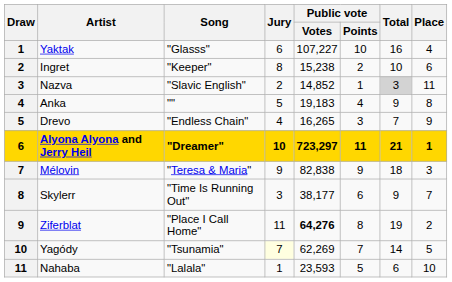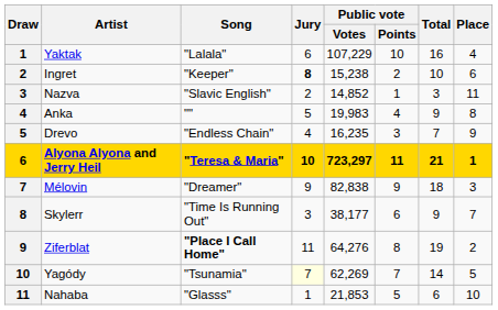 <table class="sortable wikitable plainrowheaders" style="margin: 1em auto 1em auto; text-align:center;">
 <tr>
 <th rowspan="2">Draw</th>
 <th rowspan="2">Artist</th>
 <th rowspan="2">Song</th>
 <th rowspan="2">Jury</th>
 <th colspan="2">Public vote</th>
 <th rowspan="2">Total</th>
 <th rowspan="2">Place</th>
 </tr>
 <tr>
 <th>Votes</th>
 <th>Points</th>
 </tr>
 <tr>
 <th scope="row" style="text-align:center">1</th>
 <td align="left"><a href='#'>Yaktak</a></td>
-<td align="left">"Glasss"</td>
+<td align="left">"Lalala"</td>
 <td>6</td>
-<td>107,227</td>
+<td>107,229</td>
 <td>10</td>
 <td>16</td>
 <td>4</td>
 </tr>
 <tr>
 <th scope="row" style="text-align:center">2</th>
 <td align="left">Ingret</td>
 <td align="left">"Keeper"</td>
-<td>8</td>
+<td><strong>8</strong></td>
 <td>15,238</td>
 <td>2</td>
 <td>10</td>
 <td>6</td>
 </tr>
 <tr>
 <th scope="row" style="text-align:center">3</th>
 <td align="left">Nazva</td>
 <td align="left">"Slavic English"</td>
 <td>2</td>
 <td>14,852</td>
 <td>1</td>
-<td style="background: lightgrey;">3</td>
+<td>3</td>
 <td>11</td>
 </tr>
 <tr>
 <th scope="row" style="text-align:center">4</th>
 <td align="left">Anka</td>
 <td align="left">""</td>
 <td>5</td>
-<td>19,183</td>
+<td>19,983</td>
 <td>4</td>
 <td>9</td>
 <td>8</td>
 </tr>
 <tr>
 <th scope="row" style="text-align:center">5</th>
 <td align="left">Drevo</td>
 <td align="left">"Endless Chain"</td>
 <td>4</td>
-<td>16,265</td>
+<td>16,235</td>
 <td>3</td>
 <td>7</td>
 <td>9</td>
 </tr>
 <tr style="font-weight:bold; background:gold;">
 <th scope="row" style="text-align:center; font-weight:bold; background:gold">6</th>
 <td align="left"><a href='#'>Alyona Alyona</a> and <a href='#'>Jerry Heil</a></td>
-<td align="left">"Dreamer"</td>
+<td align="left">"<a href='#'>Teresa & Maria</a>"</td>
 <td>10</td>
 <td>723,297</td>
 <td>11</td>
 <td>21</td>
 <td>1</td>
 </tr>
 <tr>
 <th scope="row" style="text-align:center">7</th>
 <td align="left"><a href='#'>Mélovin</a></td>
-<td align="left">"<a href='#'>Teresa & Maria</a>"</td>
+<td align="left">"Dreamer"</td>
 <td>9</td>
 <td>82,838</td>
 <td>9</td>
 <td>18</td>
 <td>3</td>
 </tr>
 <tr>
 <th scope="row" style="text-align:center">8</th>
 <td align="left">Skylerr</td>
 <td align="left">"Time Is Running Out"</td>
 <td>3</td>
 <td>38,177</td>
 <td>6</td>
 <td>9</td>
 <td>7</td>
 </tr>
 <tr>
 <th scope="row" style="text-align:center">9</th>
 <td align="left"><a href='#'>Ziferblat</a></td>
-<td align="left">"Place I Call Home"</td>
+<td align="left"><strong>"Place I Call Home"</strong></td>
 <td>11</td>
-<td><strong>64,276</strong></td>
+<td>64,276</td>
 <td>8</td>
 <td>19</td>
 <td>2</td>
 </tr>
 <tr>
 <th scope="row" style="text-align:center">10</th>
 <td align="left">Yagódy</td>
 <td align="left">"Tsunamia"</td>
 <td style="background: lightyellow;">7</td>
 <td>62,269</td>
 <td>7</td>
 <td>14</td>
 <td>5</td>
 </tr>
 <tr>
 <th scope="row" style="text-align:center">11</th>
 <td align="left">Nahaba</td>
-<td align="left">"Lalala"</td>
+<td align="left">"Glasss"</td>
 <td>1</td>
-<td>23,593</td>
+<td>21,853</td>
 <td>5</td>
 <td>6</td>
 <td>10</td>
 </tr>
 </table>
